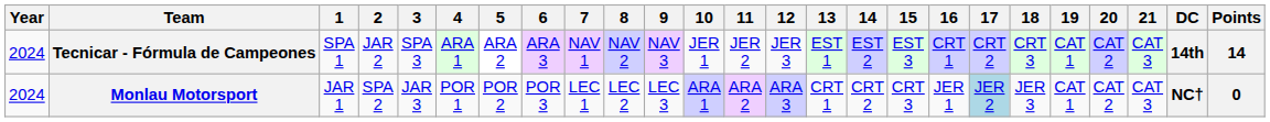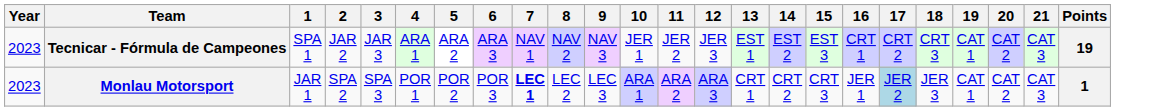 <table class="wikitable" style="text-align:center; font-size:85%">
 <tr>
 <th>Year</th>
 <th>Team</th>
 <th>1</th>
 <th>2</th>
 <th>3</th>
 <th>4</th>
 <th>5</th>
 <th>6</th>
 <th>7</th>
 <th>8</th>
 <th>9</th>
 <th>10</th>
 <th>11</th>
 <th>12</th>
 <th>13</th>
 <th>14</th>
 <th>15</th>
 <th>16</th>
 <th>17</th>
 <th>18</th>
 <th>19</th>
 <th>20</th>
 <th>21</th>
-<th>DC</th>
 <th>Points</th>
 </tr>
 <tr>
-<td><a href='#'>2024</a></td>
+<td><a href='#'>2023</a></td>
 <th nowrap>Tecnicar - Fórmula de Campeones</th>
 <td><a href='#'>SPA<br>1</a></td>
 <td><a href='#'>JAR<br>2</a></td>
-<td><a href='#'>SPA<br>3</a></td>
+<td><a href='#'>JAR<br>3</a></td>
 <td style="background:#DFFFDF;"><a href='#'>ARA<br>1</a><br></td>
 <td style="background:#FFFFFF;"><a href='#'>ARA<br>2</a><br></td>
 <td style="background:#EFCFFF;"><a href='#'>ARA<br>3</a><br></td>
 <td style="background:#EFCFFF;"><a href='#'>NAV<br>1</a><br></td>
 <td style="background:#CFCFFF;"><a href='#'>NAV<br>2</a><br></td>
 <td style="background:#EFCFFF;"><a href='#'>NAV<br>3</a><br></td>
 <td><a href='#'>JER<br>1</a></td>
 <td><a href='#'>JER<br>2</a></td>
 <td><a href='#'>JER<br>3</a></td>
 <td style="background:#DFFFDF;"><a href='#'>EST<br>1</a><br></td>
 <td style="background:#CFCFFF;"><a href='#'>EST<br>2</a><br></td>
 <td style="background:#DFFFDF;"><a href='#'>EST<br>3</a><br></td>
 <td style="background:#CFCFFF;"><a href='#'>CRT<br>1</a><br></td>
 <td style="background:#CFCFFF;"><a href='#'>CRT<br>2</a><br></td>
 <td style="background:#DFFFDF;"><a href='#'>CRT<br>3</a><br></td>
 <td style="background:#DFFFDF;"><a href='#'>CAT<br>1</a><br></td>
 <td style="background:#CFCFFF;"><a href='#'>CAT<br>2</a><br></td>
 <td style="background:#DFFFDF;"><a href='#'>CAT<br>3</a><br></td>
-<th>14th</th>
-<th>14</th>
+<th>19</th>
 </tr>
 <tr>
-<td><a href='#'>2024</a></td>
+<td><a href='#'>2023</a></td>
 <th nowrap><a href='#'>Monlau Motorsport</a></th>
 <td><a href='#'>JAR<br>1</a></td>
 <td><a href='#'>SPA<br>2</a></td>
-<td><a href='#'>JAR<br>3</a></td>
+<td><a href='#'>SPA<br>3</a></td>
 <td><a href='#'>POR<br>1</a></td>
 <td><a href='#'>POR<br>2</a></td>
 <td><a href='#'>POR<br>3</a></td>
-<td><a href='#'>LEC<br>1</a></td>
+<td><strong><a href='#'>LEC<br>1</a></strong></td>
 <td><a href='#'>LEC<br>2</a></td>
 <td><a href='#'>LEC<br>3</a></td>
 <td style="background:#CFCFFF"><a href='#'>ARA<br>1</a><br></td>
 <td style="background:#EFCFFF"><a href='#'>ARA<br>2</a><br></td>
 <td style="background:#CFCFFF"><a href='#'>ARA<br>3</a><br></td>
 <td><a href='#'>CRT<br>1</a></td>
 <td><a href='#'>CRT<br>2</a></td>
 <td><a href='#'>CRT<br>3</a></td>
 <td><a href='#'>JER<br>1</a></td>
 <td style="background: lightblue;"><a href='#'>JER<br>2</a></td>
 <td><a href='#'>JER<br>3</a></td>
 <td><a href='#'>CAT<br>1</a></td>
 <td><a href='#'>CAT<br>2</a></td>
 <td><a href='#'>CAT<br>3</a></td>
-<th>NC†</th>
-<th>0</th>
+<th>1</th>
 </tr>
 </table>
